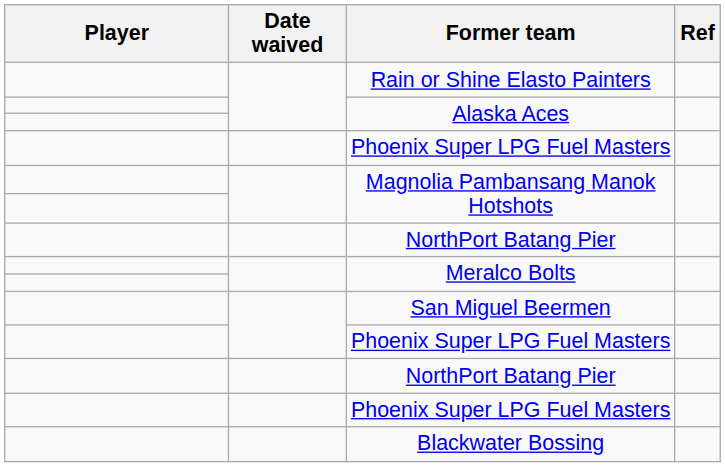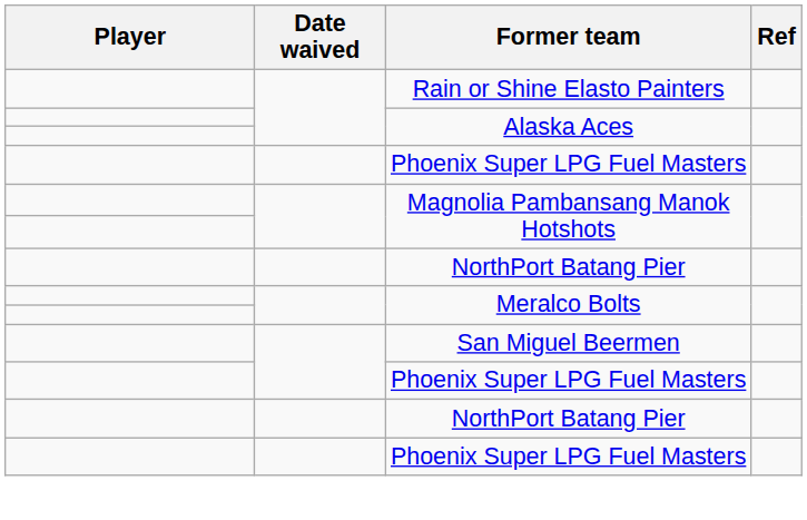 <table class="wikitable sortable" style="text-align:center">
 <tr>
 <th style="width:160px">Player</th>
 <th style="width:80px">Date waived</th>
 <th style="width:180px">Former team</th>
 <th class="unsortable">Ref</th>
 </tr>
 <tr>
 <td align=left></td>
 <td rowspan=3></td>
 <td><a href='#'>Rain or Shine Elasto Painters</a></td>
 <td></td>
 </tr>
 <tr>
 <td align=left></td>
 <td rowspan=2><a href='#'>Alaska Aces</a></td>
 <td rowspan=2></td>
 </tr>
 <tr>
 <td align=left></td>
 </tr>
 <tr>
 <td align=left></td>
 <td></td>
 <td nowrap><a href='#'>Phoenix Super LPG Fuel Masters</a></td>
 <td></td>
 </tr>
 <tr>
 <td align=left></td>
 <td rowspan=2></td>
 <td rowspan=2><a href='#'>Magnolia Pambansang Manok Hotshots</a></td>
 <td rowspan=2></td>
 </tr>
 <tr>
 <td align=left></td>
 </tr>
 <tr>
 <td align=left></td>
 <td></td>
 <td><a href='#'>NorthPort Batang Pier</a></td>
 <td></td>
 </tr>
 <tr>
 <td align=left></td>
 <td rowspan=2></td>
 <td rowspan=2><a href='#'>Meralco Bolts</a></td>
 <td rowspan=2></td>
 </tr>
 <tr>
 <td align=left></td>
 </tr>
 <tr>
 <td align=left></td>
 <td rowspan=2></td>
 <td><a href='#'>San Miguel Beermen</a></td>
 <td></td>
 </tr>
 <tr>
 <td align=left></td>
 <td><a href='#'>Phoenix Super LPG Fuel Masters</a></td>
 <td></td>
 </tr>
 <tr>
 <td align=left></td>
 <td></td>
 <td><a href='#'>NorthPort Batang Pier</a></td>
 <td></td>
 </tr>
 <tr>
 <td align=left></td>
 <td></td>
 <td><a href='#'>Phoenix Super LPG Fuel Masters</a></td>
 <td></td>
 </tr>
-<tr>
-<td align=left></td>
-<td></td>
-<td><a href='#'>Blackwater Bossing</a></td>
-<td></td>
-</tr>
 </table>
